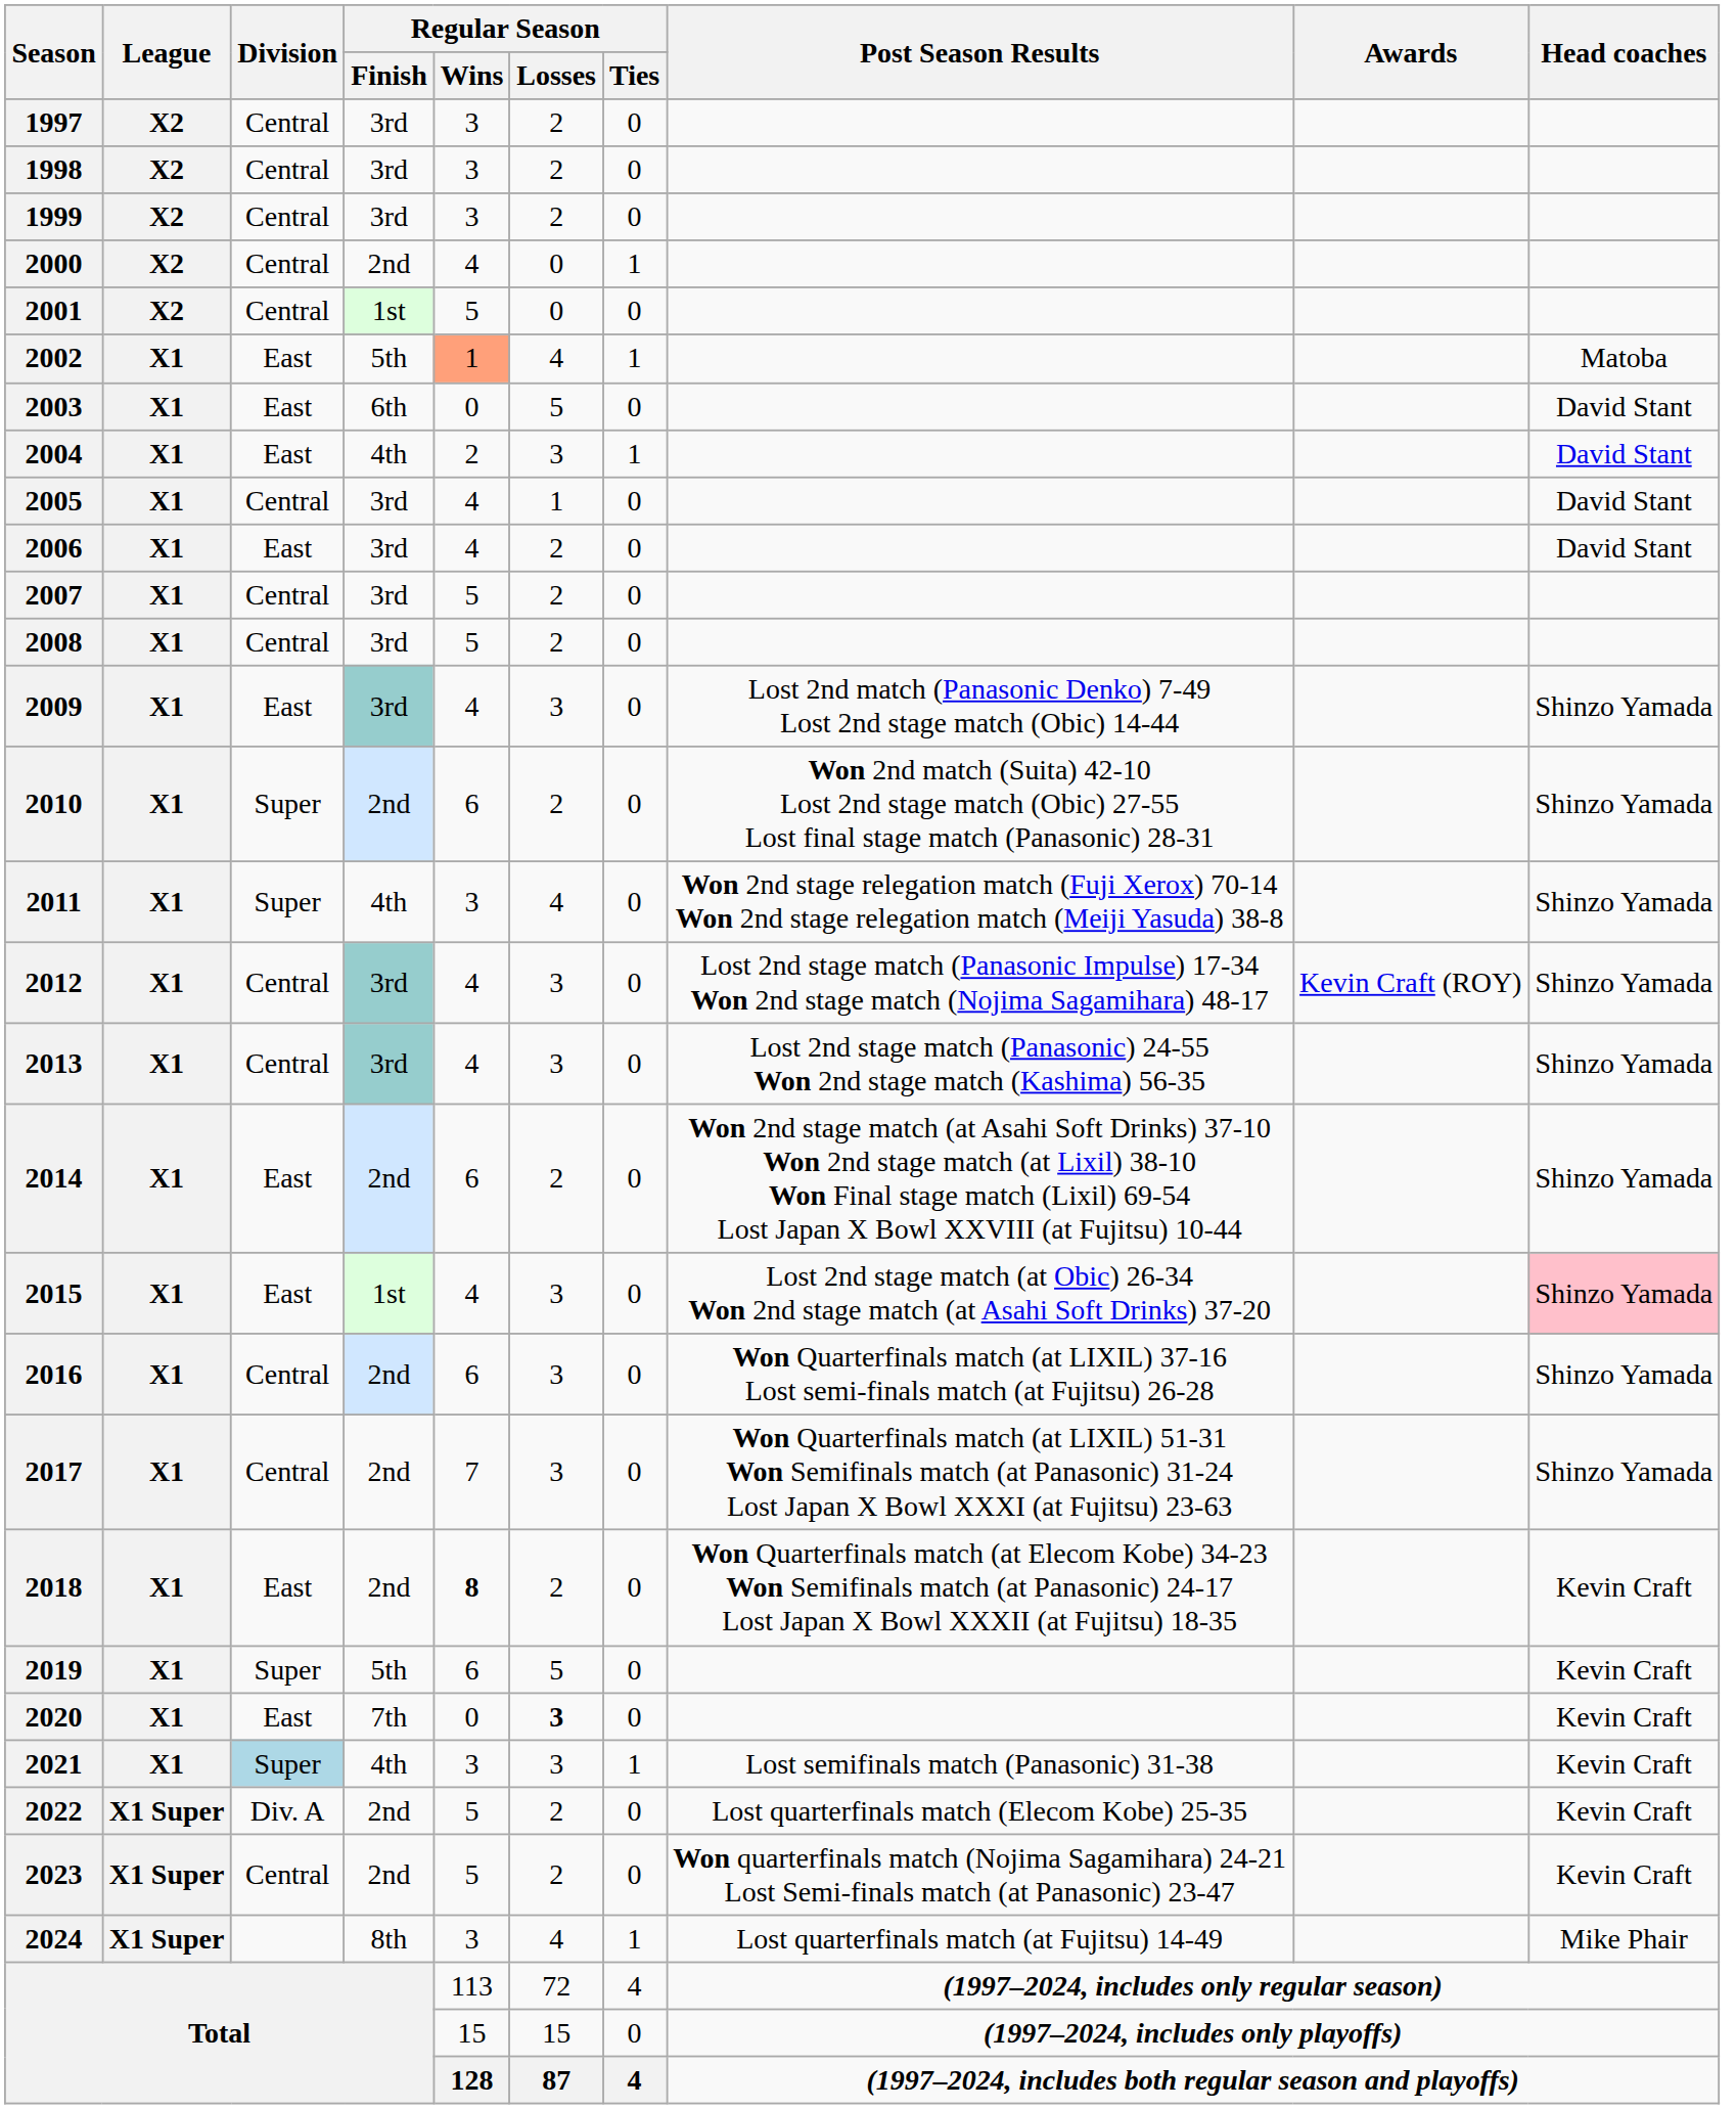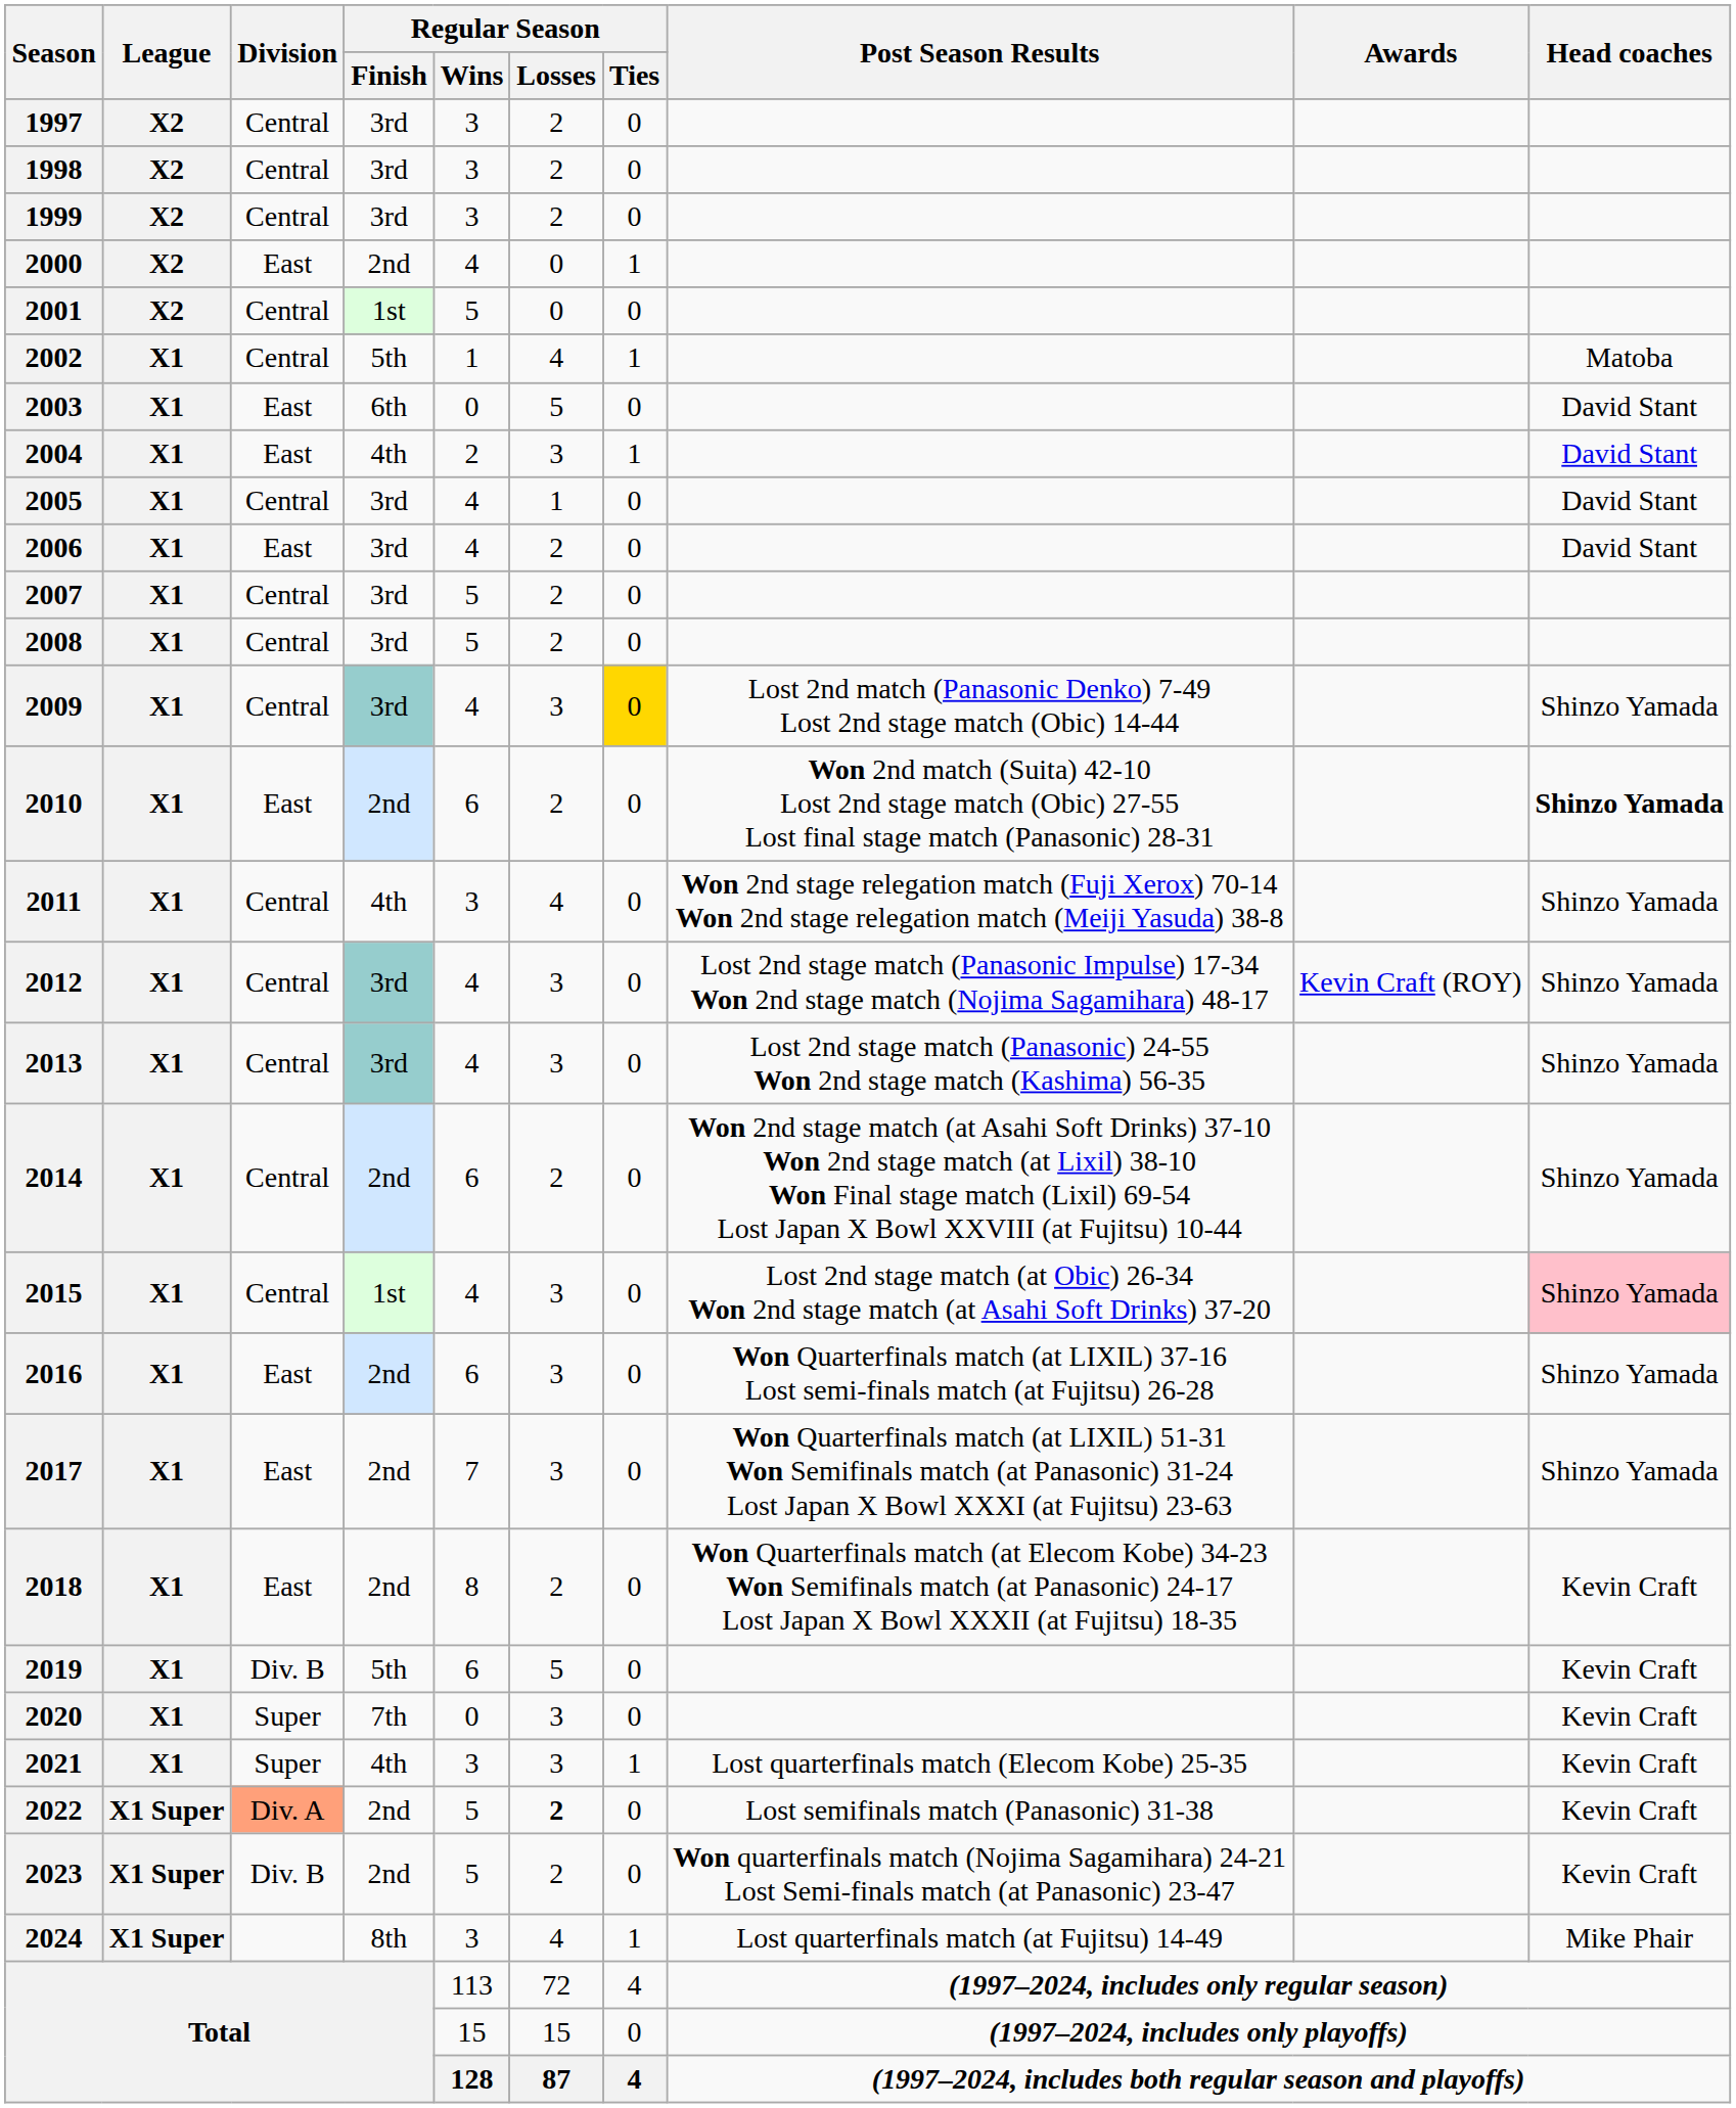 <table class="wikitable" style="text-align:center; font-size:95%">
 <tr>
 <th rowspan="2">Season</th>
 <th rowspan="2">League</th>
 <th rowspan="2">Division</th>
 <th colspan="4">Regular Season</th>
 <th rowspan="2">Post Season Results</th>
 <th rowspan="2">Awards</th>
 <th rowspan="2">Head coaches</th>
 </tr>
 <tr>
 <th>Finish</th>
 <th>Wins</th>
 <th>Losses</th>
 <th>Ties</th>
 </tr>
 <tr>
 <th align="center">1997</th>
 <th align="center">X2</th>
 <td align="center">Central</td>
 <td align="center" bgcolor="">3rd</td>
 <td align="center">3</td>
 <td align="center">2</td>
 <td align="center">0</td>
 <td></td>
 <td></td>
 <td></td>
 </tr>
 <tr>
 <th align="center">1998</th>
 <th align="center">X2</th>
 <td align="center">Central</td>
 <td align="center" bgcolor="">3rd</td>
 <td align="center">3</td>
 <td align="center">2</td>
 <td align="center">0</td>
 <td></td>
 <td></td>
 <td></td>
 </tr>
 <tr>
 <th align="center">1999</th>
 <th align="center">X2</th>
 <td align="center">Central</td>
 <td align="center" bgcolor="">3rd</td>
 <td align="center">3</td>
 <td align="center">2</td>
 <td align="center">0</td>
 <td></td>
 <td></td>
 <td></td>
 </tr>
 <tr>
 <th align="center">2000</th>
 <th align="center">X2</th>
-<td align="center">Central</td>
+<td align="center">East</td>
 <td align="center" bgcolor="">2nd</td>
 <td align="center">4</td>
 <td align="center">0</td>
 <td align="center">1</td>
 <td></td>
 <td></td>
 <td></td>
 </tr>
 <tr>
 <th align="center">2001</th>
 <th align="center">X2</th>
 <td align="center">Central</td>
 <td align="center" bgcolor="#DDFFDD">1st</td>
 <td align="center">5</td>
 <td align="center">0</td>
 <td align="center">0</td>
 <td></td>
 <td></td>
 <td></td>
 </tr>
 <tr>
 <th align="center">2002</th>
 <th align="center">X1</th>
-<td align="center">East</td>
+<td align="center">Central</td>
 <td align="center" bgcolor="">5th</td>
-<td align="center" style="background: lightsalmon;">1</td>
+<td align="center">1</td>
 <td align="center">4</td>
 <td align="center">1</td>
 <td></td>
 <td></td>
 <td>Matoba</td>
 </tr>
 <tr>
 <th align="center">2003</th>
 <th align="center">X1</th>
 <td align="center">East</td>
 <td align="center" bgcolor="">6th</td>
 <td align="center">0</td>
 <td align="center">5</td>
 <td align="center">0</td>
 <td></td>
 <td></td>
 <td>David Stant</td>
 </tr>
 <tr>
 <th align="center">2004</th>
 <th align="center">X1</th>
 <td align="center">East</td>
 <td align="center" bgcolor="">4th</td>
 <td align="center">2</td>
 <td align="center">3</td>
 <td align="center">1</td>
 <td></td>
 <td></td>
 <td><a href='#'>David Stant</a></td>
 </tr>
 <tr>
 <th align="center">2005</th>
 <th align="center">X1</th>
 <td align="center">Central</td>
 <td align="center" bgcolor="">3rd</td>
 <td align="center">4</td>
 <td align="center">1</td>
 <td align="center">0</td>
 <td></td>
 <td></td>
 <td>David Stant</td>
 </tr>
 <tr>
 <th align="center">2006</th>
 <th align="center">X1</th>
 <td align="center">East</td>
 <td align="center" bgcolor="">3rd</td>
 <td align="center">4</td>
 <td align="center">2</td>
 <td align="center">0</td>
 <td></td>
 <td></td>
 <td>David Stant</td>
 </tr>
 <tr>
 <th align="center">2007</th>
 <th align="center">X1</th>
 <td align="center">Central</td>
 <td align="center" bgcolor="">3rd</td>
 <td align="center">5</td>
 <td align="center">2</td>
 <td align="center">0</td>
 <td></td>
 <td></td>
 <td></td>
 </tr>
 <tr>
 <th align="center">2008</th>
 <th align="center">X1</th>
 <td align="center">Central</td>
 <td align="center" bgcolor="">3rd</td>
 <td align="center">5</td>
 <td align="center">2</td>
 <td align="center">0</td>
 <td></td>
 <td></td>
 <td></td>
 </tr>
 <tr>
 <th align="center">2009</th>
 <th align="center">X1</th>
-<td align="center">East</td>
+<td align="center">Central</td>
 <td align="center" bgcolor="#96CDCD">3rd</td>
 <td align="center">4</td>
 <td align="center">3</td>
-<td align="center">0</td>
+<td align="center" style="background: gold;">0</td>
 <td>Lost 2nd match (<a href='#'>Panasonic Denko</a>) 7-49<br>Lost 2nd stage match (Obic) 14-44</td>
 <td></td>
 <td>Shinzo Yamada</td>
 </tr>
 <tr>
 <th align="center">2010</th>
 <th align="center">X1</th>
-<td align="center">Super</td>
+<td align="center">East</td>
 <td align="center" bgcolor="#D0E7FF">2nd</td>
 <td align="center">6</td>
 <td align="center">2</td>
 <td align="center">0</td>
 <td><strong>Won</strong> 2nd match (Suita) 42-10<br>Lost 2nd stage match (Obic) 27-55<br>Lost final stage match (Panasonic) 28-31</td>
 <td></td>
-<td>Shinzo Yamada</td>
+<td><strong>Shinzo Yamada</strong></td>
 </tr>
 <tr>
 <th align="center">2011</th>
 <th align="center">X1</th>
-<td align="center">Super</td>
+<td align="center">Central</td>
 <td align="center" bgcolor="">4th</td>
 <td align="center">3</td>
 <td align="center">4</td>
 <td align="center">0</td>
 <td><strong>Won</strong> 2nd stage relegation match (<a href='#'>Fuji Xerox</a>) 70-14<br><strong>Won</strong> 2nd stage relegation match (<a href='#'>Meiji Yasuda</a>) 38-8</td>
 <td></td>
 <td>Shinzo Yamada</td>
 </tr>
 <tr>
 <th align="center">2012</th>
 <th align="center">X1</th>
 <td align="center">Central</td>
 <td align="center" bgcolor="#96CDCD">3rd</td>
 <td align="center">4</td>
 <td align="center">3</td>
 <td align="center">0</td>
 <td>Lost 2nd stage match (<a href='#'>Panasonic Impulse</a>) 17-34<br><strong>Won</strong> 2nd stage match (<a href='#'>Nojima Sagamihara</a>) 48-17</td>
 <td><a href='#'>Kevin Craft</a> (ROY)</td>
 <td>Shinzo Yamada</td>
 </tr>
 <tr>
 <th align="center">2013</th>
 <th align="center">X1</th>
 <td align="center">Central</td>
 <td align="center" bgcolor="#96CDCD">3rd</td>
 <td align="center">4</td>
 <td align="center">3</td>
 <td align="center">0</td>
 <td>Lost 2nd stage match (<a href='#'>Panasonic</a>) 24-55<br><strong>Won</strong> 2nd stage match (<a href='#'>Kashima</a>) 56-35</td>
 <td></td>
 <td>Shinzo Yamada</td>
 </tr>
 <tr>
 <th align="center">2014</th>
 <th align="center">X1</th>
-<td align="center">East</td>
+<td align="center">Central</td>
 <td align="center" bgcolor="#D0E7FF">2nd</td>
 <td align="center">6</td>
 <td align="center">2</td>
 <td align="center">0</td>
 <td><strong>Won</strong> 2nd stage match (at Asahi Soft Drinks) 37-10<br><strong>Won</strong> 2nd stage match (at <a href='#'>Lixil</a>) 38-10<br><strong>Won</strong> Final stage match (Lixil) 69-54<br>Lost Japan X Bowl XXVIII (at Fujitsu) 10-44</td>
 <td></td>
 <td>Shinzo Yamada</td>
 </tr>
 <tr>
 <th align="center">2015</th>
 <th align="center">X1</th>
-<td align="center">East</td>
+<td align="center">Central</td>
 <td align="center" bgcolor="#DDFFDD">1st</td>
 <td align="center">4</td>
 <td align="center">3</td>
 <td align="center">0</td>
 <td>Lost 2nd stage match (at <a href='#'>Obic</a>) 26-34<br><strong>Won</strong> 2nd stage match (at <a href='#'>Asahi Soft Drinks</a>) 37-20</td>
 <td></td>
 <td style="background: pink;">Shinzo Yamada</td>
 </tr>
 <tr>
 <th align="center">2016</th>
 <th align="center">X1</th>
-<td align="center">Central</td>
+<td align="center">East</td>
 <td align="center" bgcolor="#D0E7FF">2nd</td>
 <td align="center">6</td>
 <td align="center">3</td>
 <td align="center">0</td>
 <td><strong>Won</strong> Quarterfinals match (at LIXIL) 37-16<br>Lost semi-finals match (at Fujitsu) 26-28</td>
 <td></td>
 <td>Shinzo Yamada</td>
 </tr>
 <tr>
 <th align="center">2017</th>
 <th align="center">X1</th>
-<td align="center">Central</td>
+<td align="center">East</td>
 <td align="center">2nd</td>
 <td align="center">7</td>
 <td align="center">3</td>
 <td align="center">0</td>
 <td><strong>Won</strong> Quarterfinals match (at LIXIL) 51-31<br><strong>Won</strong> Semifinals match (at Panasonic) 31-24<br>Lost Japan X Bowl XXXI (at Fujitsu) 23-63</td>
 <td></td>
 <td>Shinzo Yamada</td>
 </tr>
 <tr>
 <th align="center">2018</th>
 <th align="center">X1</th>
 <td align="center">East</td>
 <td align="center">2nd</td>
-<td align="center"><strong>8</strong></td>
+<td align="center">8</td>
 <td align="center">2</td>
 <td align="center">0</td>
 <td><strong>Won</strong> Quarterfinals match (at Elecom Kobe) 34-23<br><strong>Won</strong> Semifinals match (at Panasonic) 24-17<br>Lost Japan X Bowl XXXII (at Fujitsu) 18-35</td>
 <td></td>
 <td>Kevin Craft</td>
 </tr>
 <tr>
 <th align="center">2019</th>
 <th align="center">X1</th>
-<td align="center">Super</td>
+<td align="center">Div. B</td>
 <td align="center">5th</td>
 <td align="center">6</td>
 <td align="center">5</td>
 <td align="center">0</td>
 <td></td>
 <td></td>
 <td>Kevin Craft</td>
 </tr>
 <tr>
 <th align="center">2020</th>
 <th align="center">X1</th>
-<td align="center">East</td>
+<td align="center">Super</td>
 <td align="center">7th</td>
 <td align="center">0</td>
-<td align="center"><strong>3</strong></td>
+<td align="center">3</td>
 <td align="center">0</td>
 <td></td>
 <td></td>
 <td>Kevin Craft</td>
 </tr>
 <tr>
 <th align="center">2021</th>
 <th align="center">X1</th>
-<td align="center" style="background: lightblue;">Super</td>
+<td align="center">Super</td>
 <td align="center">4th</td>
 <td align="center">3</td>
 <td align="center">3</td>
 <td align="center">1</td>
-<td>Lost semifinals match (Panasonic) 31-38</td>
+<td>Lost quarterfinals match (Elecom Kobe) 25-35</td>
 <td></td>
 <td>Kevin Craft</td>
 </tr>
 <tr>
 <th align="center">2022</th>
 <th align="center">X1 Super</th>
-<td align="center">Div. A</td>
+<td align="center" style="background: lightsalmon;">Div. A</td>
 <td align="center">2nd</td>
 <td align="center">5</td>
-<td align="center">2</td>
+<td align="center"><strong>2</strong></td>
 <td align="center">0</td>
-<td>Lost quarterfinals match (Elecom Kobe) 25-35</td>
+<td>Lost semifinals match (Panasonic) 31-38</td>
 <td></td>
 <td>Kevin Craft</td>
 </tr>
 <tr>
 <th align="center">2023</th>
 <th align="center">X1 Super</th>
-<td align="center">Central</td>
+<td align="center">Div. B</td>
 <td align="center">2nd</td>
 <td align="center">5</td>
 <td align="center">2</td>
 <td align="center">0</td>
 <td><strong>Won</strong> quarterfinals match (Nojima Sagamihara) 24-21<br> Lost Semi-finals match (at Panasonic) 23-47</td>
 <td></td>
 <td>Kevin Craft</td>
 </tr>
 <tr>
 <th align="center">2024</th>
 <th align="center">X1 Super</th>
 <td align="center"></td>
 <td align="center">8th</td>
 <td align="center">3</td>
 <td align="center">4</td>
 <td align="center">1</td>
 <td>Lost quarterfinals match (at Fujitsu) 14-49</td>
 <td></td>
 <td>Mike Phair</td>
 </tr>
 <tr>
 <th align="center" rowSpan="4" colSpan="4">Total</th>
 <td align="center">113</td>
 <td align="center">72</td>
 <td align="center">4</td>
 <td colSpan="4"><strong><em>(1997–2024, includes only regular season)</em></strong></td>
 </tr>
 <tr>
 <td align="center">15</td>
 <td align="center">15</td>
 <td align="center">0</td>
 <td colSpan="4"><strong><em>(1997–2024, includes only playoffs)</em></strong></td>
 </tr>
 <tr>
 <th align="center">128</th>
 <th align="center">87</th>
 <th align="center">4</th>
 <td colSpan="4"><strong><em>(1997–2024, includes both regular season and playoffs)</em></strong></td>
 </tr>
 </table>
